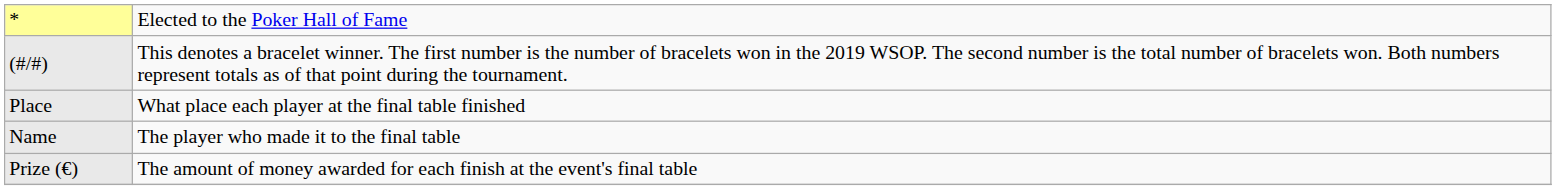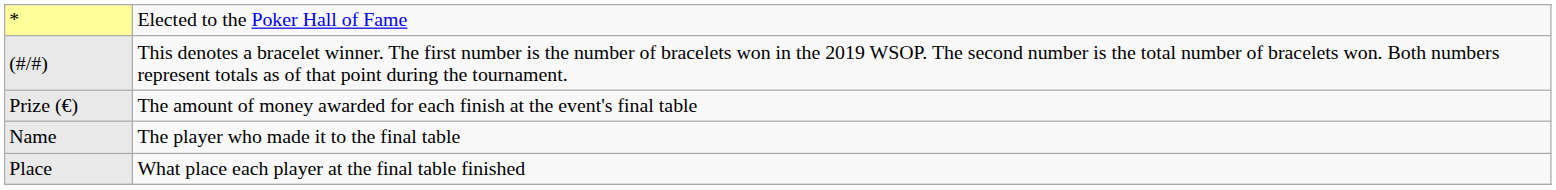 <table class="wikitable">
 <tr>
 <td style="background-color:#FFFF99; width:6em;">*</td>
 <td>Elected to the <a href='#'>Poker Hall of Fame</a></td>
 </tr>
 <tr>
 <td style="background-color: #E9E9E9;">(#/#)</td>
 <td>This denotes a bracelet winner. The first number is the number of bracelets won in the 2019 WSOP. The second number is the total number of bracelets won. Both numbers represent totals as of that point during the tournament.</td>
 </tr>
 <tr>
-<td style="background: #E9E9E9;">Place</td>
-<td>What place each player at the final table finished</td>
+<td style="background: #E9E9E9;">Prize (€)</td>
+<td>The amount of money awarded for each finish at the event's final table</td>
 </tr>
 <tr>
 <td style="background: #E9E9E9;">Name</td>
 <td>The player who made it to the final table</td>
 </tr>
 <tr>
-<td style="background: #E9E9E9;">Prize (€)</td>
-<td>The amount of money awarded for each finish at the event's final table</td>
+<td style="background: #E9E9E9;">Place</td>
+<td>What place each player at the final table finished</td>
 </tr>
 <tr>
 </tr>
 </table>
